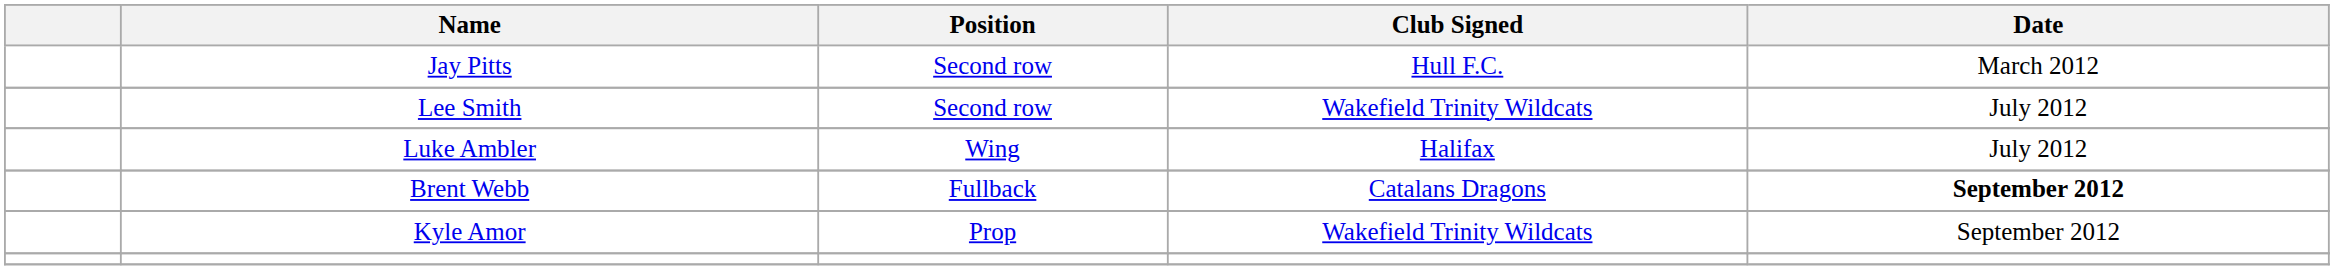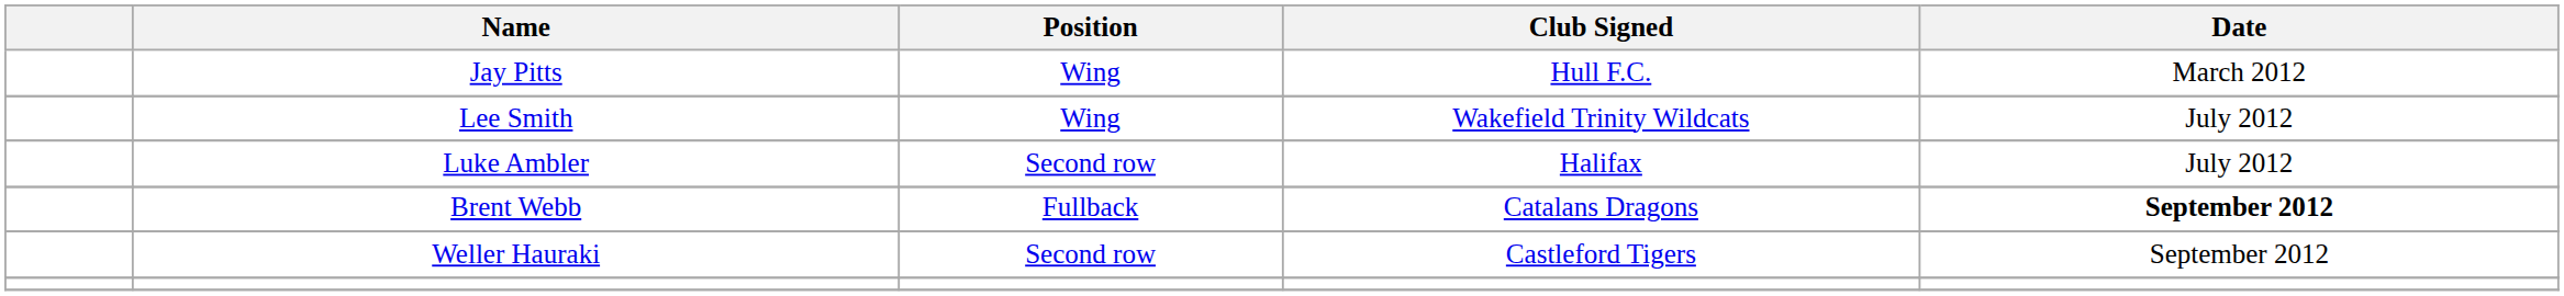 <table class="wikitable sortable" width="100%" style="font-size:85%">
 <tr bgcolor="#efefef">
 <th width=5%></th>
 <th width=30%>Name</th>
 <th !width=30%>Position</th>
 <th width=25%>Club Signed</th>
 <th width=25%>Date</th>
 </tr>
 <tr bgcolor=#FFFFFF>
 <td align=center></td>
 <td align=center><a href='#'>Jay Pitts</a></td>
-<td align=center><a href='#'>Second row</a></td>
+<td align=center><a href='#'>Wing</a></td>
 <td align=center><a href='#'>Hull F.C.</a></td>
 <td align=center>March 2012</td>
 </tr>
 <tr>
 </tr>
 <tr bgcolor=#FFFFFF>
 <td align=center></td>
 <td align=center><a href='#'>Lee Smith</a></td>
-<td align=center><a href='#'>Second row</a></td>
+<td align=center><a href='#'>Wing</a></td>
 <td align=center><a href='#'>Wakefield Trinity Wildcats</a></td>
 <td align=center>July 2012</td>
 </tr>
 <tr>
 </tr>
 <tr bgcolor=#FFFFFF>
 <td align=center></td>
 <td align=center><a href='#'>Luke Ambler</a></td>
-<td align=center><a href='#'>Wing</a></td>
+<td align=center><a href='#'>Second row</a></td>
 <td align=center><a href='#'>Halifax</a></td>
 <td align=center>July 2012</td>
 </tr>
 <tr>
 </tr>
 <tr bgcolor=#FFFFFF>
 <td align=center></td>
 <td align=center><a href='#'>Brent Webb</a></td>
 <td align=center><a href='#'>Fullback</a></td>
 <td align=center><a href='#'>Catalans Dragons</a></td>
 <td align=center><strong>September 2012</strong></td>
 </tr>
 <tr>
 </tr>
-<tr>
-</tr>
 <tr bgcolor=#FFFFFF>
 <td align=center></td>
-<td align=center><a href='#'>Kyle Amor</a></td>
-<td align=center><a href='#'>Prop</a></td>
-<td align=center><a href='#'>Wakefield Trinity Wildcats</a></td>
+<td align=center><a href='#'>Weller Hauraki</a></td>
+<td align=center><a href='#'>Second row</a></td>
+<td align=center><a href='#'>Castleford Tigers</a></td>
 <td align=center>September 2012</td>
+</tr>
+<tr>
 </tr>
 <tr>
 </tr>
 <tr bgcolor=#FFFFFF>
 <td align=center></td>
 <td align=center></td>
 <td align=center></td>
 <td align=center></td>
 <td align=center></td>
 </tr>
 <tr>
 </tr>
 </table>
